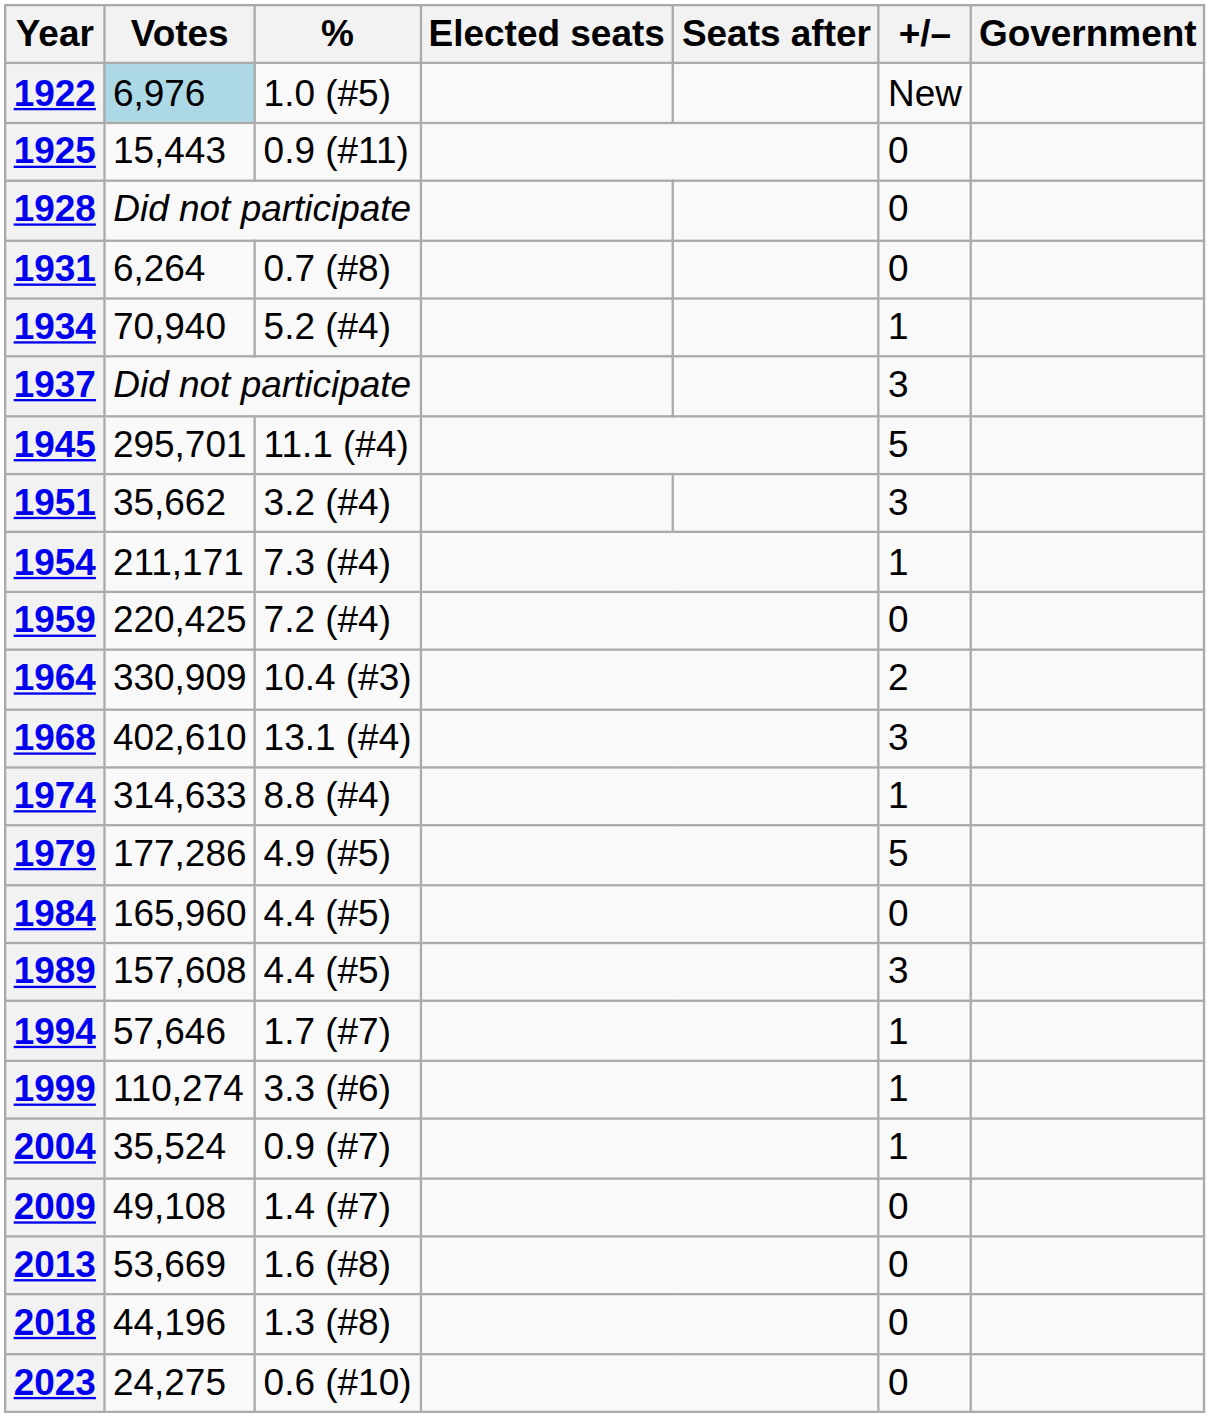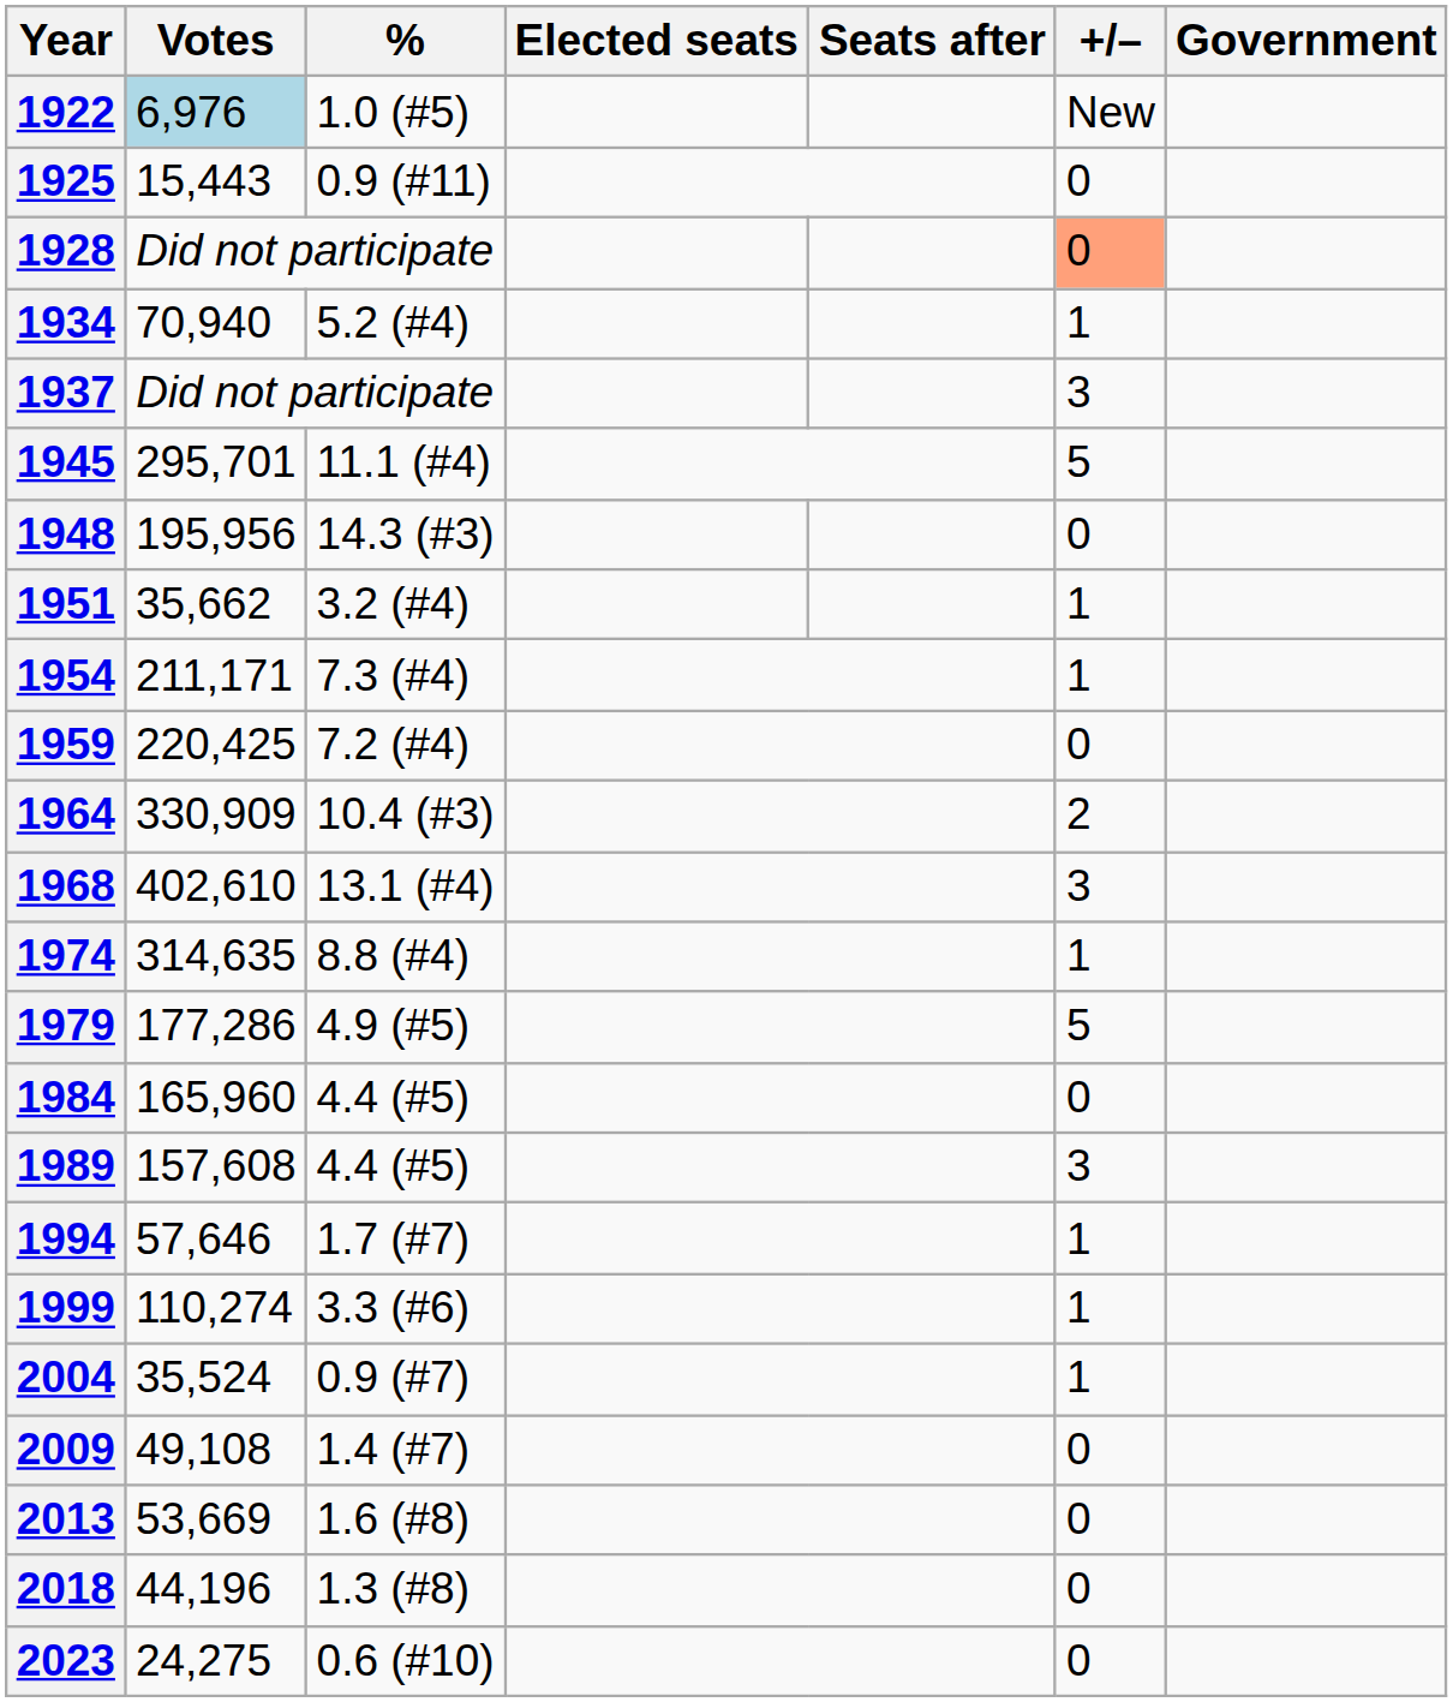 <table class="wikitable">
 <tr>
 <th>Year</th>
 <th>Votes</th>
 <th>%</th>
 <th>Elected seats</th>
 <th>Seats after</th>
 <th>+/–</th>
 <th>Government</th>
 </tr>
 <tr>
 <th><a href='#'>1922</a></th>
 <td style="background: lightblue;">6,976</td>
 <td>1.0 (#5)</td>
 <td></td>
 <td></td>
 <td>New</td>
 <td></td>
 </tr>
 <tr>
 <th><a href='#'>1925</a></th>
 <td>15,443</td>
 <td>0.9 (#11)</td>
 <td colspan=2></td>
 <td> 0</td>
 <td></td>
 </tr>
 <tr>
 <th><a href='#'>1928</a></th>
 <td colspan=2 align=center><em>Did not participate</em></td>
 <td></td>
 <td></td>
-<td> 0</td>
-<td></td>
-</tr>
-<tr>
-<th><a href='#'>1931</a></th>
-<td>6,264</td>
-<td>0.7 (#8)</td>
-<td></td>
-<td></td>
-<td> 0</td>
+<td style="background: lightsalmon;"> 0</td>
 <td></td>
 </tr>
 <tr>
 <th><a href='#'>1934</a></th>
 <td>70,940</td>
 <td>5.2 (#4)</td>
 <td></td>
 <td></td>
 <td> 1</td>
 <td></td>
 </tr>
 <tr>
 <th><a href='#'>1937</a></th>
 <td colspan=2 align=center><em>Did not participate</em></td>
 <td></td>
 <td></td>
 <td> 3</td>
 <td></td>
 </tr>
 <tr>
 <th><a href='#'>1945</a></th>
 <td>295,701</td>
 <td>11.1 (#4)</td>
 <td colspan=2></td>
 <td> 5</td>
 <td></td>
 </tr>
 <tr>
+<th><a href='#'>1948</a></th>
+<td>195,956</td>
+<td>14.3 (#3)</td>
+<td></td>
+<td></td>
+<td> 0</td>
+<td></td>
+</tr>
+<tr>
 <th><a href='#'>1951</a></th>
 <td>35,662</td>
 <td>3.2 (#4)</td>
 <td></td>
 <td></td>
-<td> 3</td>
+<td> 1</td>
 <td></td>
 </tr>
 <tr>
 <th><a href='#'>1954</a></th>
 <td>211,171</td>
 <td>7.3 (#4)</td>
 <td colspan=2></td>
 <td> 1</td>
 <td></td>
 </tr>
 <tr>
 <th><a href='#'>1959</a></th>
 <td>220,425</td>
 <td>7.2 (#4)</td>
 <td colspan=2></td>
 <td> 0</td>
 <td></td>
 </tr>
 <tr>
 <th><a href='#'>1964</a></th>
 <td>330,909</td>
 <td>10.4 (#3)</td>
 <td colspan=2></td>
 <td> 2</td>
 <td></td>
 </tr>
 <tr>
 <th><a href='#'>1968</a></th>
 <td>402,610</td>
 <td>13.1 (#4)</td>
 <td colspan=2></td>
 <td> 3</td>
 <td></td>
 </tr>
 <tr>
 <th><a href='#'>1974</a></th>
-<td>314,633</td>
+<td>314,635</td>
 <td>8.8 (#4)</td>
 <td colspan=2></td>
 <td> 1</td>
 <td></td>
 </tr>
 <tr>
 <th><a href='#'>1979</a></th>
 <td>177,286</td>
 <td>4.9 (#5)</td>
 <td colspan=2></td>
 <td> 5</td>
 <td></td>
 </tr>
 <tr>
 <th><a href='#'>1984</a></th>
 <td>165,960</td>
 <td>4.4 (#5)</td>
 <td colspan=2></td>
 <td> 0</td>
 <td></td>
 </tr>
 <tr>
 <th><a href='#'>1989</a></th>
 <td>157,608</td>
 <td>4.4 (#5)</td>
 <td colspan=2></td>
 <td> 3</td>
 <td></td>
 </tr>
 <tr>
 <th><a href='#'>1994</a></th>
 <td>57,646</td>
 <td>1.7 (#7)</td>
 <td colspan=2></td>
 <td> 1</td>
 <td></td>
 </tr>
 <tr>
 <th><a href='#'>1999</a></th>
 <td>110,274</td>
 <td>3.3 (#6)</td>
 <td colspan=2></td>
 <td> 1</td>
 <td></td>
 </tr>
 <tr>
 <th><a href='#'>2004</a></th>
 <td>35,524</td>
 <td>0.9 (#7)</td>
 <td colspan=2></td>
 <td> 1</td>
 <td></td>
 </tr>
 <tr>
 <th><a href='#'>2009</a></th>
 <td>49,108</td>
 <td>1.4 (#7)</td>
 <td colspan=2></td>
 <td> 0</td>
 <td></td>
 </tr>
 <tr>
 <th><a href='#'>2013</a></th>
 <td>53,669</td>
 <td>1.6 (#8)</td>
 <td colspan=2></td>
 <td> 0</td>
 <td></td>
 </tr>
 <tr>
 <th><a href='#'>2018</a></th>
 <td>44,196</td>
 <td>1.3 (#8)</td>
 <td colspan=2></td>
 <td> 0</td>
 <td></td>
 </tr>
 <tr>
 <th><a href='#'>2023</a></th>
 <td>24,275</td>
 <td>0.6 (#10)</td>
 <td colspan=2></td>
 <td> 0</td>
 <td></td>
 </tr>
 </table>
